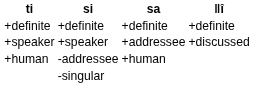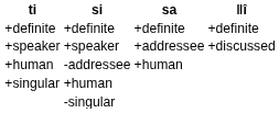 <table>
 <tr>
 <th>ti</th>
 <th>si</th>
 <th>sa</th>
 <th>ǁî</th>
 </tr>
 <tr>
 <td>+definite</td>
 <td>+definite</td>
 <td>+definite</td>
 <td>+definite</td>
 </tr>
 <tr>
 <td>+speaker</td>
 <td>+speaker</td>
 <td>+addressee</td>
 <td>+discussed</td>
 </tr>
 <tr>
 <td>+human</td>
 <td>-addressee</td>
 <td>+human</td>
 <td></td>
 </tr>
 <tr>
+<td>+singular</td>
+<td>+human</td>
+<td></td>
+<td></td>
+</tr>
+<tr>
 <td></td>
 <td>-singular</td>
 <td></td>
 <td></td>
 </tr>
 </table>
